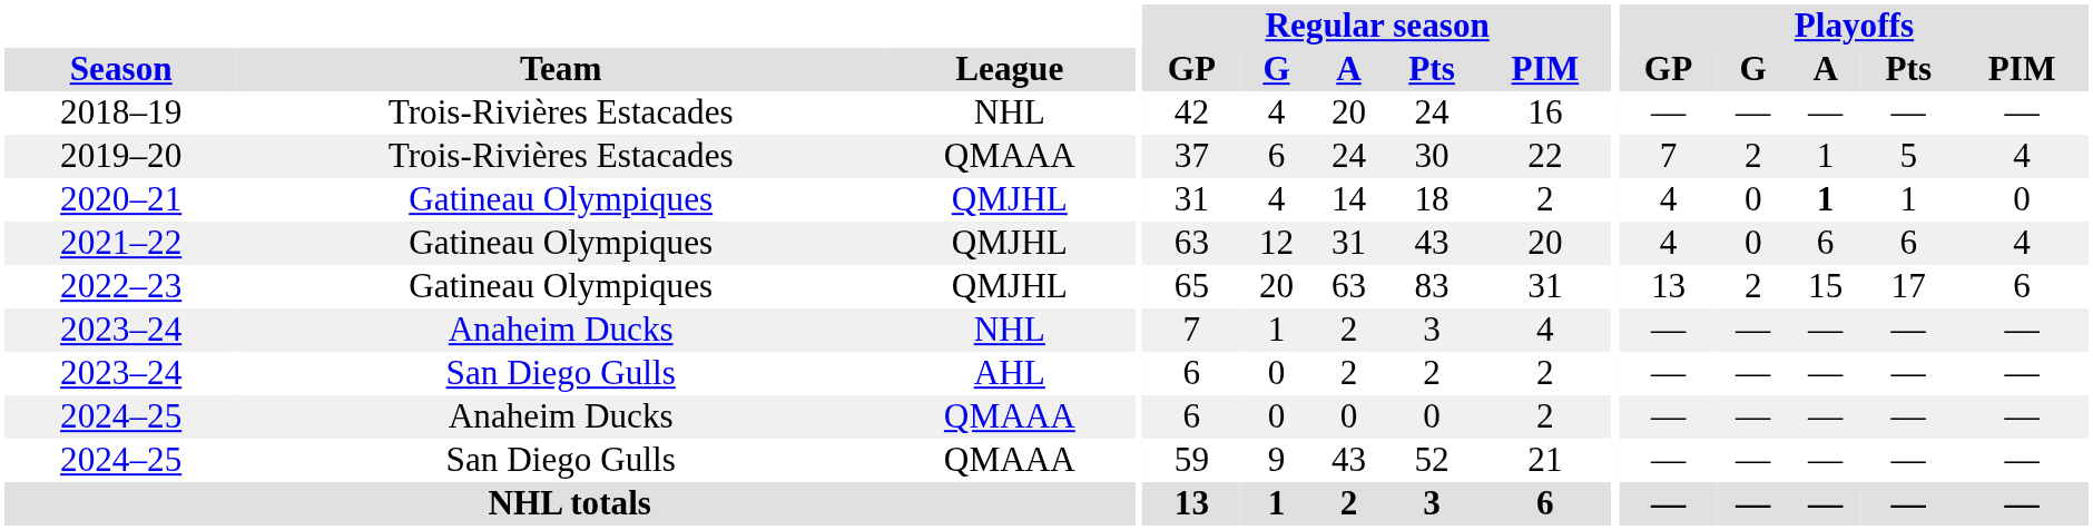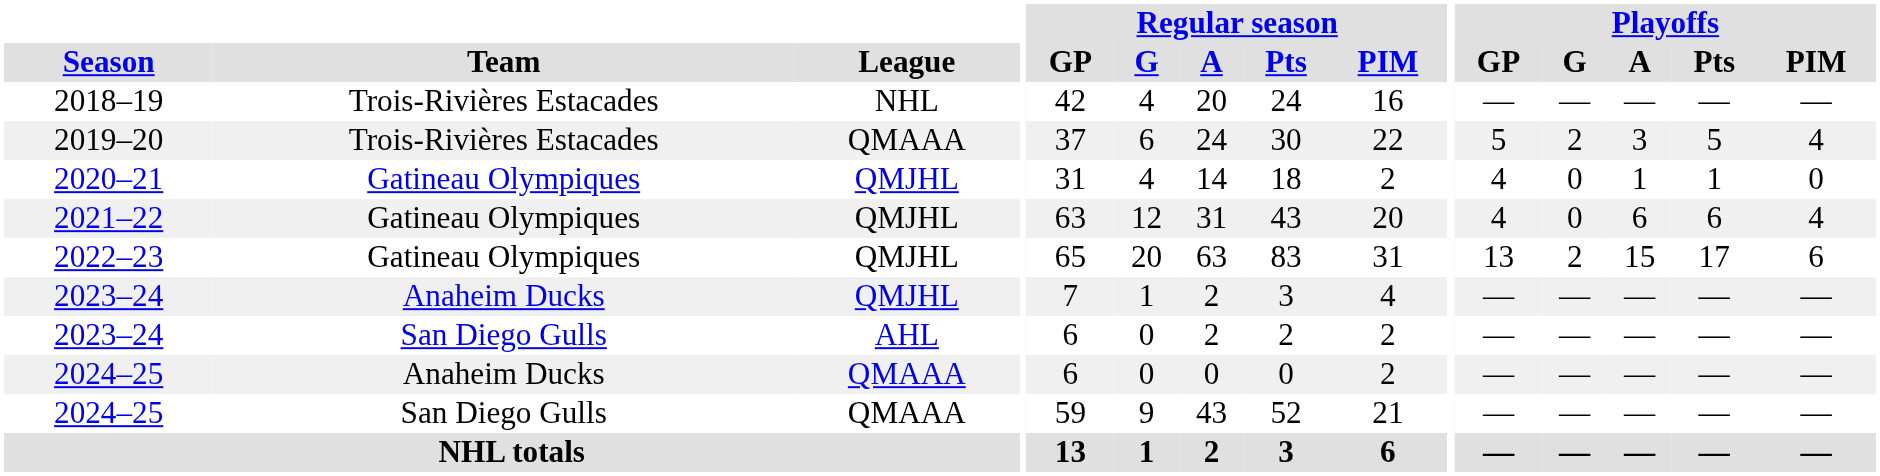 <table border="0" cellpadding="1" cellspacing="0" style="text-align:center; width:60em">
 <tr bgcolor="#e0e0e0">
 <th colspan="3" bgcolor="#ffffff"></th>
 <th rowspan="99" bgcolor="#ffffff"></th>
 <th colspan="5"><a href='#'>Regular season</a></th>
 <th rowspan="99" bgcolor="#ffffff"></th>
 <th colspan="5"><a href='#'>Playoffs</a></th>
 </tr>
 <tr bgcolor="#e0e0e0">
 <th><a href='#'>Season</a></th>
 <th>Team</th>
 <th>League</th>
 <th>GP</th>
 <th><a href='#'>G</a></th>
 <th><a href='#'>A</a></th>
 <th><a href='#'>Pts</a></th>
 <th><a href='#'>PIM</a></th>
 <th>GP</th>
 <th>G</th>
 <th>A</th>
 <th>Pts</th>
 <th>PIM</th>
 </tr>
 <tr>
 <td>2018–19</td>
 <td>Trois-Rivières Estacades</td>
 <td>NHL</td>
 <td>42</td>
 <td>4</td>
 <td>20</td>
 <td>24</td>
 <td>16</td>
 <td>—</td>
 <td>—</td>
 <td>—</td>
 <td>—</td>
 <td>—</td>
 </tr>
 <tr bgcolor="#f0f0f0">
 <td>2019–20</td>
 <td>Trois-Rivières Estacades</td>
 <td>QMAAA</td>
 <td>37</td>
 <td>6</td>
 <td>24</td>
 <td>30</td>
 <td>22</td>
-<td>7</td>
+<td>5</td>
 <td>2</td>
-<td>1</td>
+<td>3</td>
 <td>5</td>
 <td>4</td>
 </tr>
 <tr>
 <td><a href='#'>2020–21</a></td>
 <td><a href='#'>Gatineau Olympiques</a></td>
 <td><a href='#'>QMJHL</a></td>
 <td>31</td>
 <td>4</td>
 <td>14</td>
 <td>18</td>
 <td>2</td>
 <td>4</td>
 <td>0</td>
-<td><strong>1</strong></td>
+<td>1</td>
 <td>1</td>
 <td>0</td>
 </tr>
 <tr bgcolor="#f0f0f0">
 <td><a href='#'>2021–22</a></td>
 <td>Gatineau Olympiques</td>
 <td>QMJHL</td>
 <td>63</td>
 <td>12</td>
 <td>31</td>
 <td>43</td>
 <td>20</td>
 <td>4</td>
 <td>0</td>
 <td>6</td>
 <td>6</td>
 <td>4</td>
 </tr>
 <tr>
 <td><a href='#'>2022–23</a></td>
 <td>Gatineau Olympiques</td>
 <td>QMJHL</td>
 <td>65</td>
 <td>20</td>
 <td>63</td>
 <td>83</td>
 <td>31</td>
 <td>13</td>
 <td>2</td>
 <td>15</td>
 <td>17</td>
 <td>6</td>
 </tr>
 <tr bgcolor="#f0f0f0">
 <td><a href='#'>2023–24</a></td>
 <td><a href='#'>Anaheim Ducks</a></td>
-<td><a href='#'>NHL</a></td>
+<td><a href='#'>QMJHL</a></td>
 <td>7</td>
 <td>1</td>
 <td>2</td>
 <td>3</td>
 <td>4</td>
 <td>—</td>
 <td>—</td>
 <td>—</td>
 <td>—</td>
 <td>—</td>
 </tr>
 <tr>
 <td><a href='#'>2023–24</a></td>
 <td><a href='#'>San Diego Gulls</a></td>
 <td><a href='#'>AHL</a></td>
 <td>6</td>
 <td>0</td>
 <td>2</td>
 <td>2</td>
 <td>2</td>
 <td>—</td>
 <td>—</td>
 <td>—</td>
 <td>—</td>
 <td>—</td>
 </tr>
 <tr bgcolor="#f0f0f0">
 <td><a href='#'>2024–25</a></td>
 <td>Anaheim Ducks</td>
 <td><a href='#'>QMAAA</a></td>
 <td>6</td>
 <td>0</td>
 <td>0</td>
 <td>0</td>
 <td>2</td>
 <td>—</td>
 <td>—</td>
 <td>—</td>
 <td>—</td>
 <td>—</td>
 </tr>
 <tr>
 <td><a href='#'>2024–25</a></td>
 <td>San Diego Gulls</td>
 <td>QMAAA</td>
 <td>59</td>
 <td>9</td>
 <td>43</td>
 <td>52</td>
 <td>21</td>
 <td>—</td>
 <td>—</td>
 <td>—</td>
 <td>—</td>
 <td>—</td>
 </tr>
 <tr bgcolor="#e0e0e0">
 <th colspan="3">NHL totals</th>
 <th>13</th>
 <th>1</th>
 <th>2</th>
 <th>3</th>
 <th>6</th>
 <th>—</th>
 <th>—</th>
 <th>—</th>
 <th>—</th>
 <th>—</th>
 </tr>
 </table>
